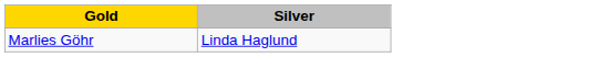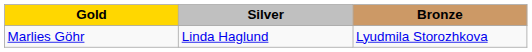 <table class="wikitable" style="text-align:left">
 <tr align="center">
 <td width=200 bgcolor=gold><strong>Gold</strong></td>
 <td width=200 bgcolor=silver><strong>Silver</strong></td>
+<td width=200 bgcolor=CC9966><strong>Bronze</strong></td>
 </tr>
 <tr>
 <td><a href='#'>Marlies Göhr</a><br><em></em></td>
 <td><a href='#'>Linda Haglund</a><br><em></em></td>
+<td><a href='#'>Lyudmila Storozhkova</a><br><em></em></td>
 </tr>
 </table>
